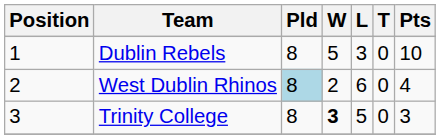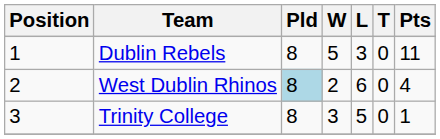 <table class="wikitable">
 <tr>
 <th bgcolor="e5e5e5">Position</th>
 <th bgcolor="#e5e5e5">Team</th>
 <th bgcolor="#e5e5e5">Pld</th>
 <th bgcolor="#e5e5e5">W</th>
 <th bgcolor="#e5e5e5">L</th>
 <th bgcolor="#e5e5e5">T</th>
 <th bgcolor="e5e5e5">Pts</th>
 </tr>
 <tr>
 </tr>
 <tr>
 <td>1</td>
 <td><a href='#'>Dublin Rebels</a></td>
 <td>8</td>
 <td>5</td>
 <td>3</td>
 <td>0</td>
-<td>10</td>
+<td>11</td>
 </tr>
 <tr>
 <td>2</td>
 <td><a href='#'>West Dublin Rhinos</a></td>
 <td style="background: lightblue;">8</td>
 <td>2</td>
 <td>6</td>
 <td>0</td>
 <td>4</td>
 </tr>
 <tr>
 <td>3</td>
 <td><a href='#'>Trinity College</a></td>
 <td>8</td>
-<td><strong>3</strong></td>
+<td>3</td>
 <td>5</td>
 <td>0</td>
-<td>3</td>
+<td>1</td>
 </tr>
 <tr>
 </tr>
 </table>
